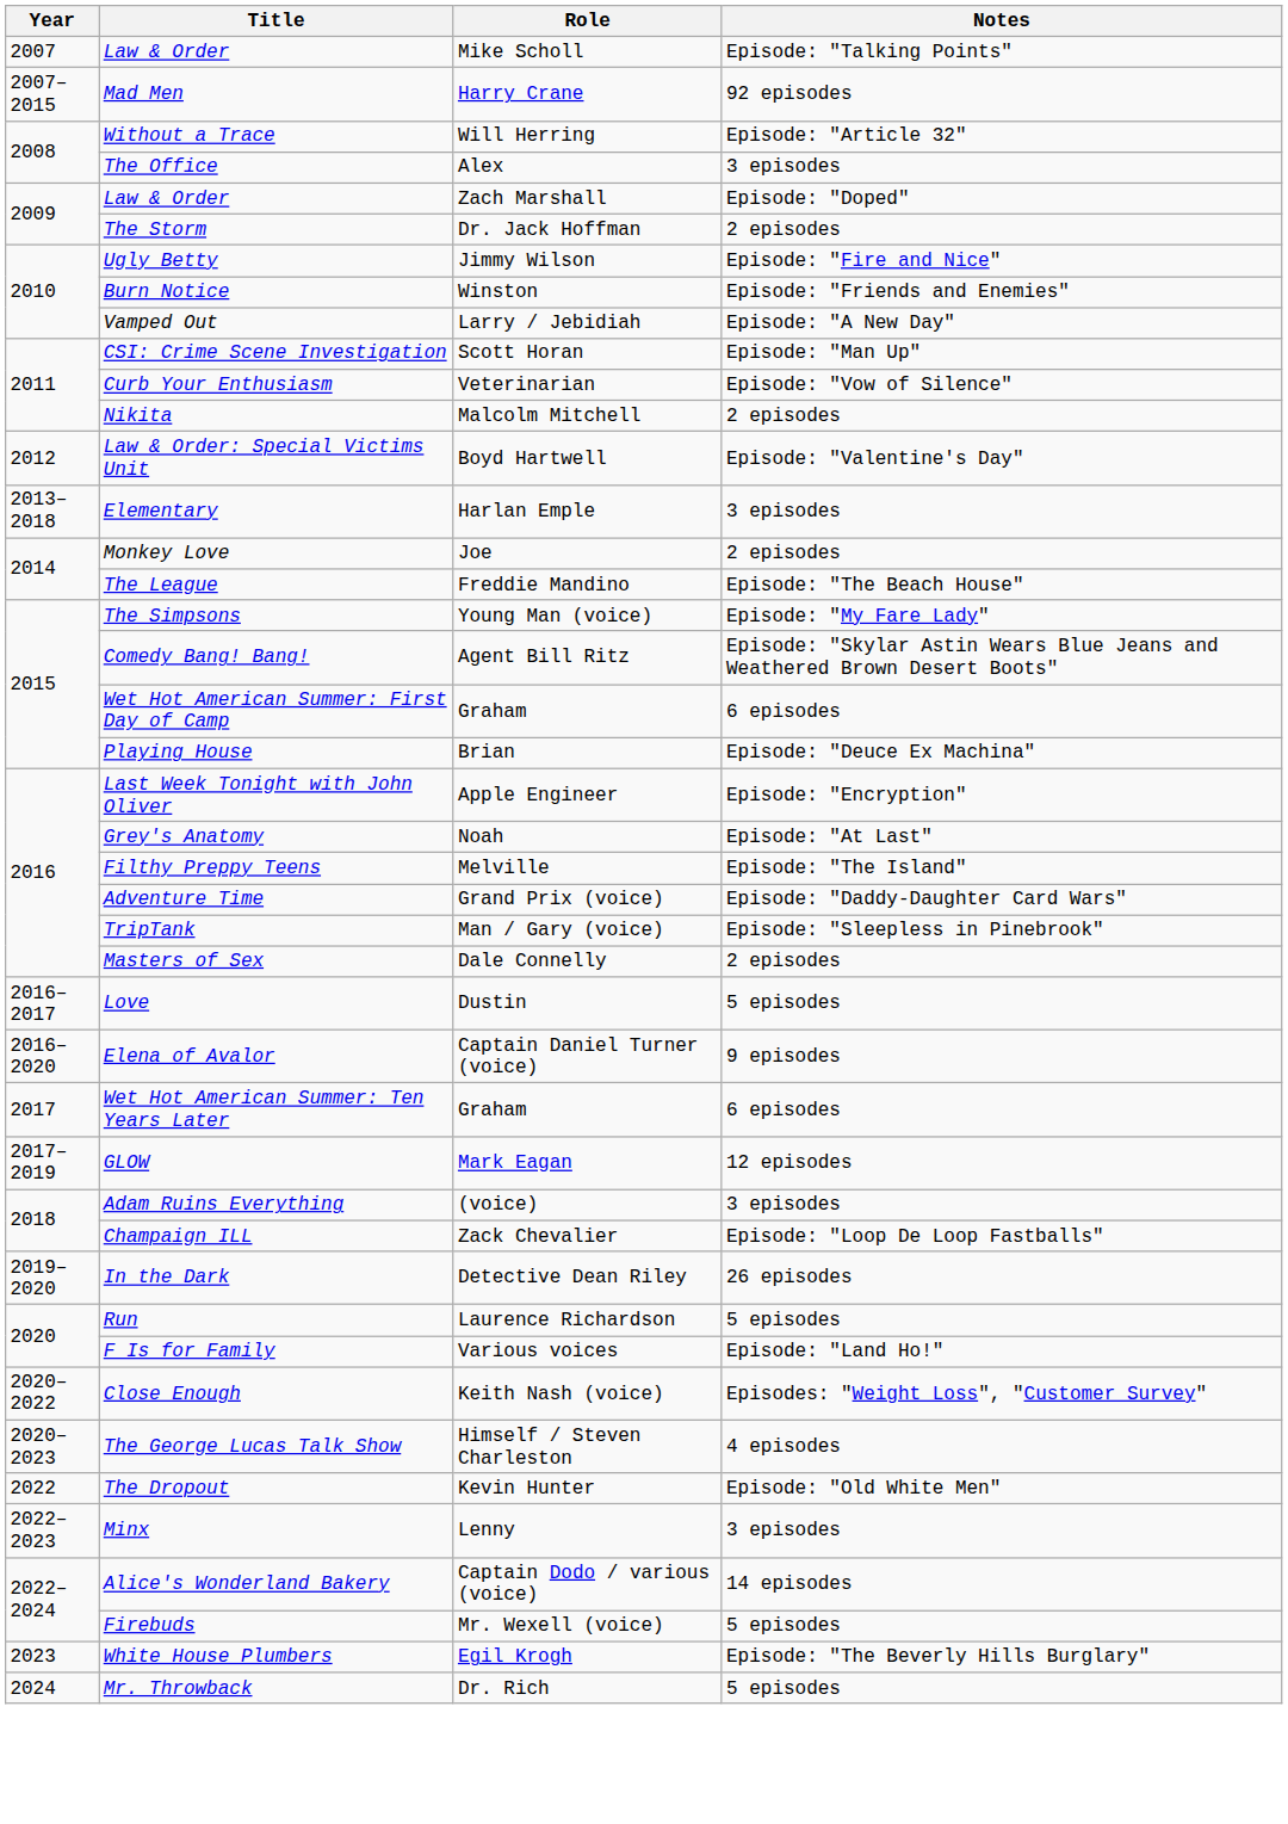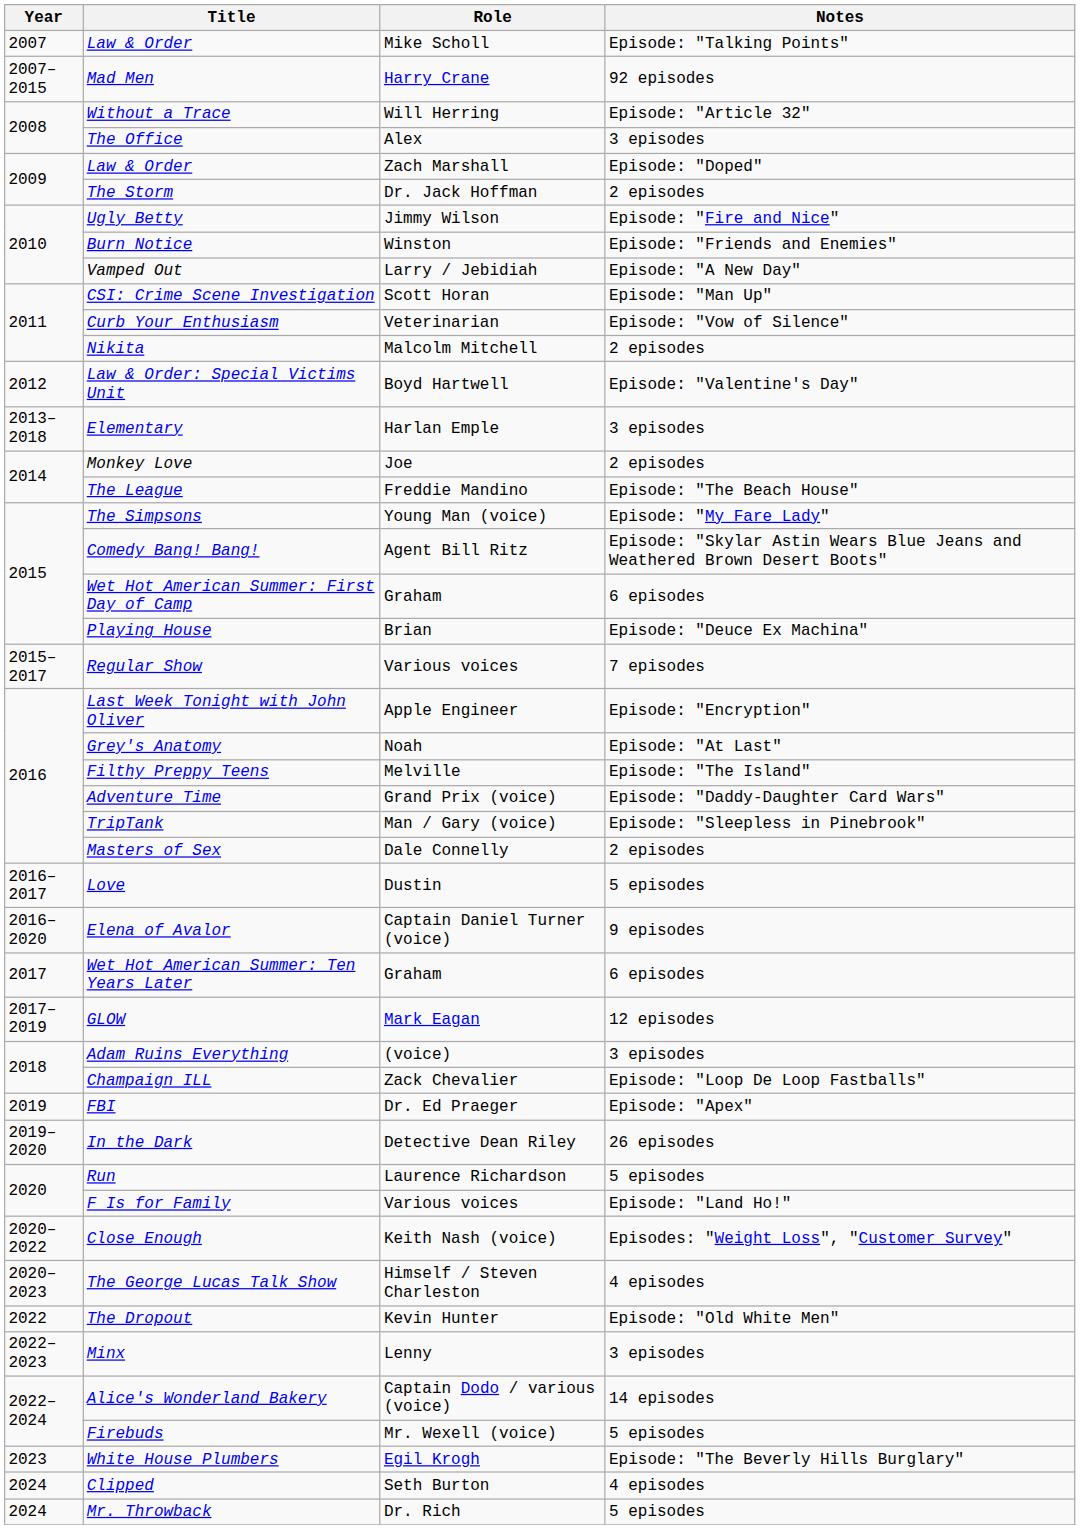 <table class="wikitable sortable">
 <tr>
 <th>Year</th>
 <th>Title</th>
 <th>Role</th>
 <th class="unsortable">Notes</th>
 </tr>
 <tr>
 <td>2007</td>
 <td><em><a href='#'>Law & Order</a></em></td>
 <td>Mike Scholl</td>
 <td>Episode: "Talking Points"</td>
 </tr>
 <tr>
 <td>2007–2015</td>
 <td><em><a href='#'>Mad Men</a></em></td>
 <td><a href='#'>Harry Crane</a></td>
 <td>92 episodes</td>
 </tr>
 <tr>
 <td rowspan="2">2008</td>
 <td><em><a href='#'>Without a Trace</a></em></td>
 <td>Will Herring</td>
 <td>Episode: "Article 32"</td>
 </tr>
 <tr>
 <td><em><a href='#'>The Office</a></em></td>
 <td>Alex</td>
 <td>3 episodes</td>
 </tr>
 <tr>
 <td rowspan="2">2009</td>
 <td><em><a href='#'>Law & Order</a></em></td>
 <td>Zach Marshall</td>
 <td>Episode: "Doped"</td>
 </tr>
 <tr>
 <td><em><a href='#'>The Storm</a></em></td>
 <td>Dr. Jack Hoffman</td>
 <td>2 episodes</td>
 </tr>
 <tr>
 <td rowspan="3">2010</td>
 <td><em><a href='#'>Ugly Betty</a></em></td>
 <td>Jimmy Wilson</td>
 <td>Episode: "<a href='#'>Fire and Nice</a>"</td>
 </tr>
 <tr>
 <td><em><a href='#'>Burn Notice</a></em></td>
 <td>Winston</td>
 <td>Episode: "Friends and Enemies"</td>
 </tr>
 <tr>
 <td><em>Vamped Out</em></td>
 <td>Larry / Jebidiah</td>
 <td>Episode: "A New Day"</td>
 </tr>
 <tr>
 <td rowspan="3">2011</td>
 <td><em><a href='#'>CSI: Crime Scene Investigation</a></em></td>
 <td>Scott Horan</td>
 <td>Episode: "Man Up"</td>
 </tr>
 <tr>
 <td><em><a href='#'>Curb Your Enthusiasm</a></em></td>
 <td>Veterinarian</td>
 <td>Episode: "Vow of Silence"</td>
 </tr>
 <tr>
 <td><em><a href='#'>Nikita</a></em></td>
 <td>Malcolm Mitchell</td>
 <td>2 episodes</td>
 </tr>
 <tr>
 <td>2012</td>
 <td><em><a href='#'>Law & Order: Special Victims Unit</a></em></td>
 <td>Boyd Hartwell</td>
 <td>Episode: "Valentine's Day"</td>
 </tr>
 <tr>
 <td>2013–2018</td>
 <td><em><a href='#'>Elementary</a></em></td>
 <td>Harlan Emple</td>
 <td>3 episodes</td>
 </tr>
 <tr>
 <td rowspan="2">2014</td>
 <td><em>Monkey Love</em></td>
 <td>Joe</td>
 <td>2 episodes</td>
 </tr>
 <tr>
 <td><em><a href='#'>The League</a></em></td>
 <td>Freddie Mandino</td>
 <td>Episode: "The Beach House"</td>
 </tr>
 <tr>
 <td rowspan="4">2015</td>
 <td><em><a href='#'>The Simpsons</a></em></td>
 <td>Young Man (voice)</td>
 <td>Episode: "<a href='#'>My Fare Lady</a>"</td>
 </tr>
 <tr>
 <td><em><a href='#'>Comedy Bang! Bang!</a></em></td>
 <td>Agent Bill Ritz</td>
 <td>Episode: "Skylar Astin Wears Blue Jeans and Weathered Brown Desert Boots"</td>
 </tr>
 <tr>
 <td><em><a href='#'>Wet Hot American Summer: First Day of Camp</a></em></td>
 <td>Graham</td>
 <td>6 episodes</td>
 </tr>
 <tr>
 <td><em><a href='#'>Playing House</a></em></td>
 <td>Brian</td>
 <td>Episode: "Deuce Ex Machina"</td>
 </tr>
 <tr>
+<td>2015–2017</td>
+<td><em><a href='#'>Regular Show</a></em></td>
+<td>Various voices</td>
+<td>7 episodes</td>
+</tr>
+<tr>
 <td rowspan="6">2016</td>
 <td><em><a href='#'>Last Week Tonight with John Oliver</a></em></td>
 <td>Apple Engineer</td>
 <td>Episode: "Encryption"</td>
 </tr>
 <tr>
 <td><em><a href='#'>Grey's Anatomy</a></em></td>
 <td>Noah</td>
 <td>Episode: "At Last"</td>
 </tr>
 <tr>
 <td><em><a href='#'>Filthy Preppy Teens</a></em></td>
 <td>Melville</td>
 <td>Episode: "The Island"</td>
 </tr>
 <tr>
 <td><em><a href='#'>Adventure Time</a></em></td>
 <td>Grand Prix (voice)</td>
 <td>Episode: "Daddy-Daughter Card Wars"</td>
 </tr>
 <tr>
 <td><em><a href='#'>TripTank</a></em></td>
 <td>Man / Gary (voice)</td>
 <td>Episode: "Sleepless in Pinebrook"</td>
 </tr>
 <tr>
 <td><em><a href='#'>Masters of Sex</a></em></td>
 <td>Dale Connelly</td>
 <td>2 episodes</td>
 </tr>
 <tr>
 <td>2016–2017</td>
 <td><em><a href='#'>Love</a></em></td>
 <td>Dustin</td>
 <td>5 episodes</td>
 </tr>
 <tr>
 <td>2016–2020</td>
 <td><em><a href='#'>Elena of Avalor</a></em></td>
 <td>Captain Daniel Turner (voice)</td>
 <td>9 episodes</td>
 </tr>
 <tr>
 <td>2017</td>
 <td><em><a href='#'>Wet Hot American Summer: Ten Years Later</a></em></td>
 <td>Graham</td>
 <td>6 episodes</td>
 </tr>
 <tr>
 <td>2017–2019</td>
 <td><em><a href='#'>GLOW</a></em></td>
 <td><a href='#'>Mark Eagan</a></td>
 <td>12 episodes</td>
 </tr>
 <tr>
 <td rowspan="2">2018</td>
 <td><em><a href='#'>Adam Ruins Everything</a></em></td>
 <td>(voice)</td>
 <td>3 episodes</td>
 </tr>
 <tr>
 <td><em><a href='#'>Champaign ILL</a></em></td>
 <td>Zack Chevalier</td>
 <td>Episode: "Loop De Loop Fastballs"</td>
 </tr>
 <tr>
+<td>2019</td>
+<td><em><a href='#'>FBI</a></em></td>
+<td>Dr. Ed Praeger</td>
+<td>Episode: "Apex"</td>
+</tr>
+<tr>
 <td>2019–2020</td>
 <td><em><a href='#'>In the Dark</a></em></td>
 <td>Detective Dean Riley</td>
 <td>26 episodes</td>
 </tr>
 <tr>
 <td rowspan="2">2020</td>
 <td><em><a href='#'>Run</a></em></td>
 <td>Laurence Richardson</td>
 <td>5 episodes</td>
 </tr>
 <tr>
 <td><em><a href='#'>F Is for Family</a></em></td>
 <td>Various voices</td>
 <td>Episode: "Land Ho!"</td>
 </tr>
 <tr>
 <td>2020–2022</td>
 <td><em><a href='#'>Close Enough</a></em></td>
 <td>Keith Nash (voice)</td>
 <td>Episodes: "<a href='#'>Weight Loss</a>", "<a href='#'>Customer Survey</a>"</td>
 </tr>
 <tr>
 <td>2020–2023</td>
 <td><em><a href='#'>The George Lucas Talk Show</a></em></td>
 <td>Himself / Steven Charleston</td>
 <td>4 episodes</td>
 </tr>
 <tr>
 <td>2022</td>
 <td><em><a href='#'>The Dropout</a></em></td>
 <td>Kevin Hunter</td>
 <td>Episode: "Old White Men"</td>
 </tr>
 <tr>
 <td>2022–2023</td>
 <td><em><a href='#'>Minx</a></em></td>
 <td>Lenny</td>
 <td>3 episodes</td>
 </tr>
 <tr>
 <td rowspan="2">2022–2024</td>
 <td><em><a href='#'>Alice's Wonderland Bakery</a></em></td>
 <td>Captain <a href='#'>Dodo</a> / various (voice)</td>
 <td>14 episodes</td>
 </tr>
 <tr>
 <td><em><a href='#'>Firebuds</a></em></td>
 <td>Mr. Wexell (voice)</td>
 <td>5 episodes</td>
 </tr>
 <tr>
 <td>2023</td>
 <td><em><a href='#'>White House Plumbers</a></em></td>
 <td><a href='#'>Egil Krogh</a></td>
 <td>Episode: "The Beverly Hills Burglary"</td>
 </tr>
 <tr>
 <td>2024</td>
+<td><em><a href='#'>Clipped</a></em></td>
+<td>Seth Burton</td>
+<td>4 episodes</td>
+</tr>
+<tr>
+<td>2024</td>
 <td><em><a href='#'>Mr. Throwback</a></em></td>
 <td>Dr. Rich</td>
 <td>5 episodes</td>
 </tr>
 </table>
